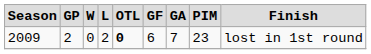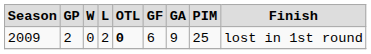 <table class="wikitable">
 <tr align="center" style="font-weight:bold; background-color:#dddddd;">
 <td [>Season</td>
 <td>GP</td>
 <td>W</td>
 <td>L</td>
 <td>OTL</td>
 <td>GF</td>
 <td>GA</td>
 <td>PIM</td>
 <td>Finish</td>
 </tr>
 <tr>
 <td [>2009</td>
 <td>2</td>
 <td>0</td>
 <td>2</td>
 <td><strong>0</strong></td>
 <td>6</td>
-<td>7</td>
-<td>23</td>
+<td>9</td>
+<td>25</td>
 <td>lost in 1st round</td>
 </tr>
 <tr>
 </tr>
 </table>
